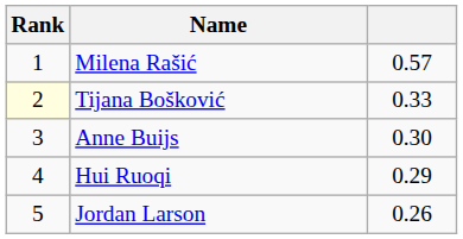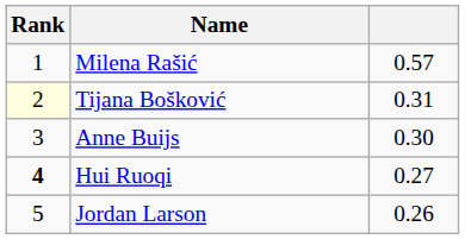 <table class="wikitable" style="margin:0.5em auto;width=480;font-size:90%">
 <tr>
 <th width=30>Rank</th>
 <th width=180>Name</th>
 <th width=50></th>
 </tr>
 <tr>
 <td align=center>1</td>
 <td> <a href='#'>Milena Rašić</a></td>
 <td align=center>0.57</td>
 </tr>
 <tr>
 <td align=center style="background: lightyellow;">2</td>
 <td> <a href='#'>Tijana Bošković</a></td>
-<td align=center>0.33</td>
+<td align=center>0.31</td>
 </tr>
 <tr>
 <td align=center>3</td>
 <td> <a href='#'>Anne Buijs</a></td>
 <td align=center>0.30</td>
 </tr>
 <tr>
-<td align=center>4</td>
+<td align=center><strong>4</strong></td>
 <td> <a href='#'>Hui Ruoqi</a></td>
-<td align=center>0.29</td>
+<td align=center>0.27</td>
 </tr>
 <tr>
 <td align=center>5</td>
 <td> <a href='#'>Jordan Larson</a></td>
 <td align=center>0.26</td>
 </tr>
 </table>
